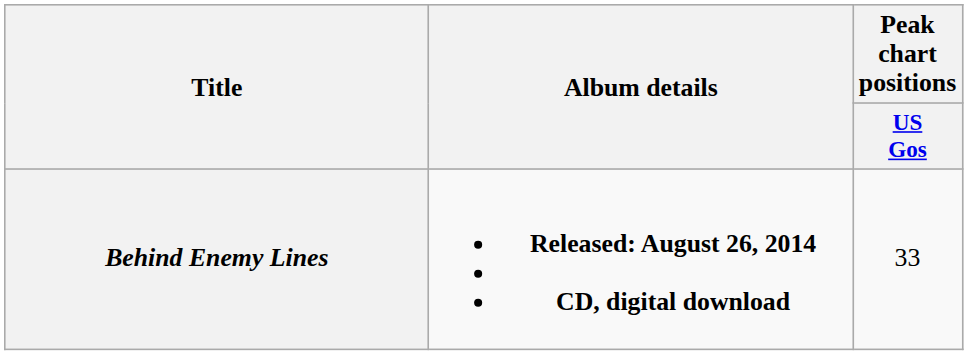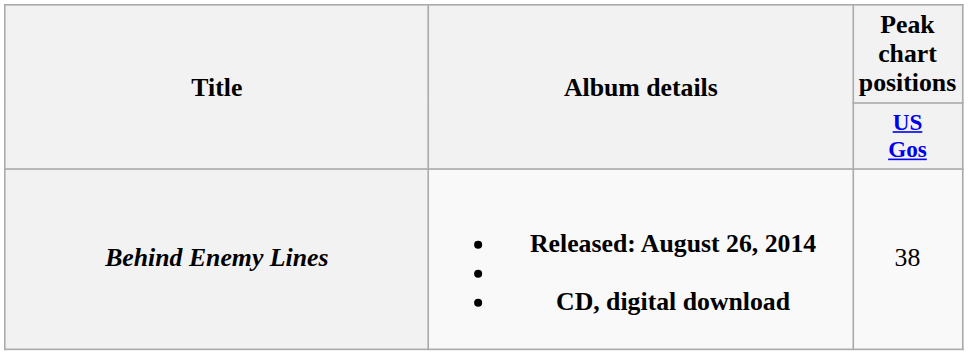 <table class="wikitable plainrowheaders" style="text-align:center;">
 <tr>
 <th scope="col" rowspan="2" style="width:16em;">Title</th>
 <th scope="col" rowspan="2" style="width:16em;">Album details</th>
 <th scope="col" colspan="3">Peak chart positions</th>
 </tr>
 <tr>
 <th style="width:3em; font-size:90%"><a href='#'>US<br>Gos</a></th>
 </tr>
 <tr>
 <th scope="row"><em>Behind Enemy Lines</em></th>
 <td><strong><br><ul><li>Released: August 26, 2014</li><li></li><li>CD, digital download</li></ul></strong></td>
-<td>33</td>
+<td>38</td>
 </tr>
 </table>
